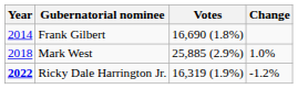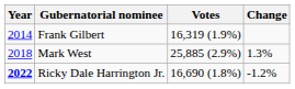 <table class="wikitable">
 <tr>
 <th>Year</th>
 <th>Gubernatorial nominee</th>
 <th>Votes</th>
 <th>Change</th>
 </tr>
 <tr>
 <td><a href='#'>2014</a></td>
 <td>Frank Gilbert</td>
-<td>16,690 (1.8%)</td>
+<td>16,319 (1.9%)</td>
 <td></td>
 </tr>
 <tr>
 <td><a href='#'>2018</a></td>
 <td>Mark West</td>
 <td>25,885 (2.9%)</td>
-<td> 1.0%</td>
+<td> 1.3%</td>
 </tr>
 <tr>
 <td><strong><a href='#'>2022</a></strong></td>
 <td>Ricky Dale Harrington Jr.</td>
-<td>16,319 (1.9%)</td>
+<td>16,690 (1.8%)</td>
 <td> -1.2%</td>
 </tr>
 </table>
